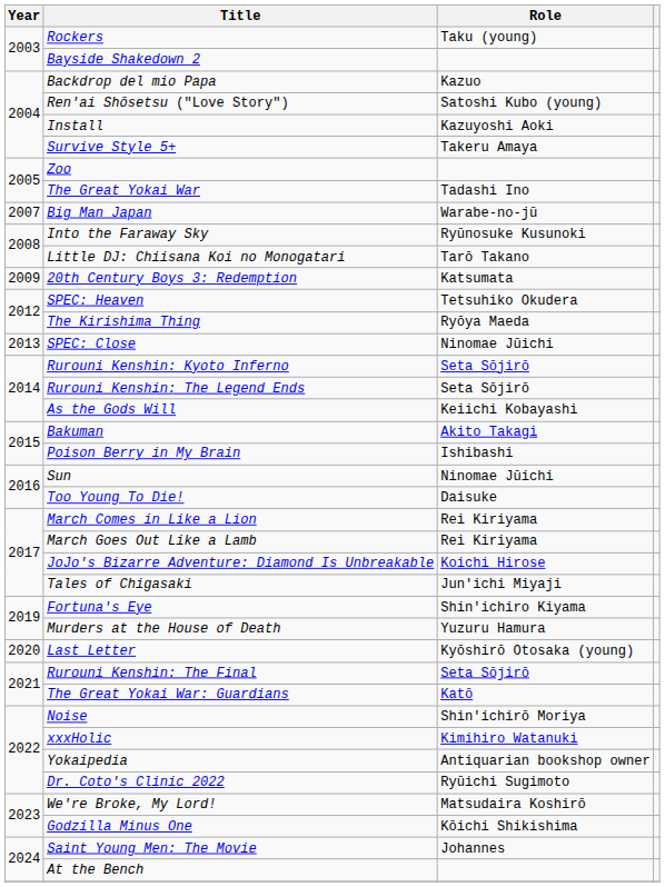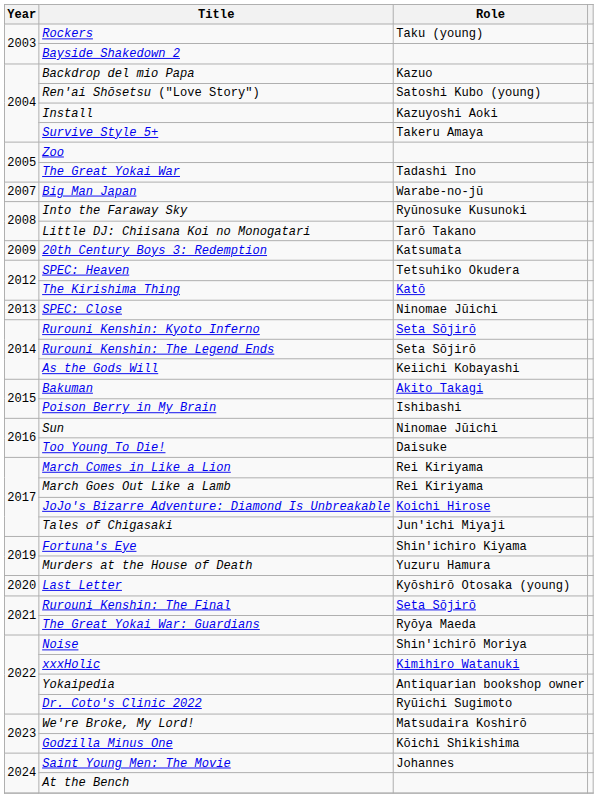 <table class="wikitable">
 <tr>
 <th>Year</th>
 <th>Title</th>
 <th>Role</th>
 <th class="unsortable"></th>
 </tr>
 <tr>
 <td rowspan="2">2003</td>
 <td><em><a href='#'>Rockers</a></em></td>
 <td>Taku (young)</td>
 <td></td>
 </tr>
 <tr>
 <td><em><a href='#'>Bayside Shakedown 2</a></em></td>
 <td></td>
 <td></td>
 </tr>
 <tr>
 <td rowspan="4">2004</td>
 <td><em>Backdrop del mio Papa</em></td>
 <td>Kazuo</td>
 <td></td>
 </tr>
 <tr>
 <td><em>Ren'ai Shōsetsu</em> ("Love Story")</td>
 <td>Satoshi Kubo (young)</td>
 <td></td>
 </tr>
 <tr>
 <td><em>Install</em></td>
 <td>Kazuyoshi Aoki</td>
 <td></td>
 </tr>
 <tr>
 <td><em><a href='#'>Survive Style 5+</a></em></td>
 <td>Takeru Amaya</td>
 <td></td>
 </tr>
 <tr>
 <td rowspan="2">2005</td>
 <td><em><a href='#'>Zoo</a></em></td>
 <td></td>
 <td></td>
 </tr>
 <tr>
 <td><em><a href='#'>The Great Yokai War</a></em></td>
 <td>Tadashi Ino</td>
 <td></td>
 </tr>
 <tr>
 <td>2007</td>
 <td><em><a href='#'>Big Man Japan</a></em></td>
 <td>Warabe-no-jū</td>
 <td></td>
 </tr>
 <tr>
 <td rowspan="2">2008</td>
 <td><em>Into the Faraway Sky</em></td>
 <td>Ryūnosuke Kusunoki</td>
 <td></td>
 </tr>
 <tr>
 <td><em>Little DJ: Chiisana Koi no Monogatari</em></td>
 <td>Tarō Takano</td>
 <td></td>
 </tr>
 <tr>
 <td>2009</td>
 <td><em><a href='#'>20th Century Boys 3: Redemption</a></em></td>
 <td>Katsumata</td>
 <td></td>
 </tr>
 <tr>
 <td rowspan="2">2012</td>
 <td><em><a href='#'>SPEC: Heaven</a></em></td>
 <td>Tetsuhiko Okudera</td>
 <td></td>
 </tr>
 <tr>
 <td><em><a href='#'>The Kirishima Thing</a></em></td>
-<td>Ryōya Maeda</td>
+<td><a href='#'>Katō</a></td>
 <td></td>
 </tr>
 <tr>
 <td>2013</td>
 <td><em><a href='#'>SPEC: Close</a></em></td>
 <td>Ninomae Jūichi</td>
 <td></td>
 </tr>
 <tr>
 <td rowspan="3">2014</td>
 <td><em><a href='#'>Rurouni Kenshin: Kyoto Inferno</a></em></td>
 <td><a href='#'>Seta Sōjirō</a></td>
 <td></td>
 </tr>
 <tr>
 <td><em><a href='#'>Rurouni Kenshin: The Legend Ends</a></em></td>
 <td>Seta Sōjirō</td>
 <td></td>
 </tr>
 <tr>
 <td><em><a href='#'>As the Gods Will</a></em></td>
 <td>Keiichi Kobayashi</td>
 <td></td>
 </tr>
 <tr>
 <td rowspan="2">2015</td>
 <td><em><a href='#'>Bakuman</a></em></td>
 <td><a href='#'>Akito Takagi</a></td>
 <td></td>
 </tr>
 <tr>
 <td><em><a href='#'>Poison Berry in My Brain</a></em></td>
 <td>Ishibashi</td>
 <td></td>
 </tr>
 <tr>
 <td rowspan="2">2016</td>
 <td><em>Sun</em></td>
 <td>Ninomae Jūichi</td>
 <td></td>
 </tr>
 <tr>
 <td><em><a href='#'>Too Young To Die!</a></em></td>
 <td>Daisuke</td>
 <td></td>
 </tr>
 <tr>
 <td rowspan="4">2017</td>
 <td><em><a href='#'>March Comes in Like a Lion</a></em></td>
 <td>Rei Kiriyama</td>
 <td></td>
 </tr>
 <tr>
 <td><em>March Goes Out Like a Lamb</em></td>
 <td>Rei Kiriyama</td>
 <td></td>
 </tr>
 <tr>
 <td><em><a href='#'>JoJo's Bizarre Adventure: Diamond Is Unbreakable</a></em></td>
 <td><a href='#'>Koichi Hirose</a></td>
 <td></td>
 </tr>
 <tr>
 <td><em>Tales of Chigasaki</em></td>
 <td>Jun'ichi Miyaji</td>
 <td></td>
 </tr>
 <tr>
 <td rowspan="2">2019</td>
 <td><em><a href='#'>Fortuna's Eye</a></em></td>
 <td>Shin'ichiro Kiyama</td>
 <td></td>
 </tr>
 <tr>
 <td><em>Murders at the House of Death</em></td>
 <td>Yuzuru Hamura</td>
 <td></td>
 </tr>
 <tr>
 <td>2020</td>
 <td><em><a href='#'>Last Letter</a></em></td>
 <td>Kyōshirō Otosaka (young)</td>
 <td></td>
 </tr>
 <tr>
 <td rowspan="2">2021</td>
 <td><em><a href='#'>Rurouni Kenshin: The Final</a></em></td>
 <td><a href='#'>Seta Sōjirō</a></td>
 <td></td>
 </tr>
 <tr>
 <td><em><a href='#'>The Great Yokai War: Guardians</a></em></td>
-<td><a href='#'>Katō</a></td>
+<td>Ryōya Maeda</td>
 <td></td>
 </tr>
 <tr>
 <td rowspan="4">2022</td>
 <td><em><a href='#'>Noise</a></em></td>
 <td>Shin'ichirō Moriya</td>
 <td></td>
 </tr>
 <tr>
 <td><em><a href='#'>xxxHolic</a></em></td>
 <td><a href='#'>Kimihiro Watanuki</a></td>
 <td></td>
 </tr>
 <tr>
 <td><em>Yokaipedia</em></td>
 <td>Antiquarian bookshop owner</td>
 <td></td>
 </tr>
 <tr>
 <td><em><a href='#'>Dr. Coto's Clinic 2022</a></em></td>
 <td>Ryūichi Sugimoto</td>
 <td></td>
 </tr>
 <tr>
 <td rowspan=2>2023</td>
 <td><em>We're Broke, My Lord!</em></td>
 <td>Matsudaira Koshirō</td>
 <td></td>
 </tr>
 <tr>
 <td><em><a href='#'>Godzilla Minus One</a></em></td>
 <td>Kōichi Shikishima</td>
 <td></td>
 </tr>
 <tr>
 <td rowspan=2>2024</td>
 <td><em><a href='#'>Saint Young Men: The Movie</a></em></td>
 <td>Johannes</td>
 <td></td>
 </tr>
 <tr>
 <td><em>At the Bench</em></td>
 <td></td>
 <td></td>
 </tr>
 <tr>
 </tr>
 </table>
